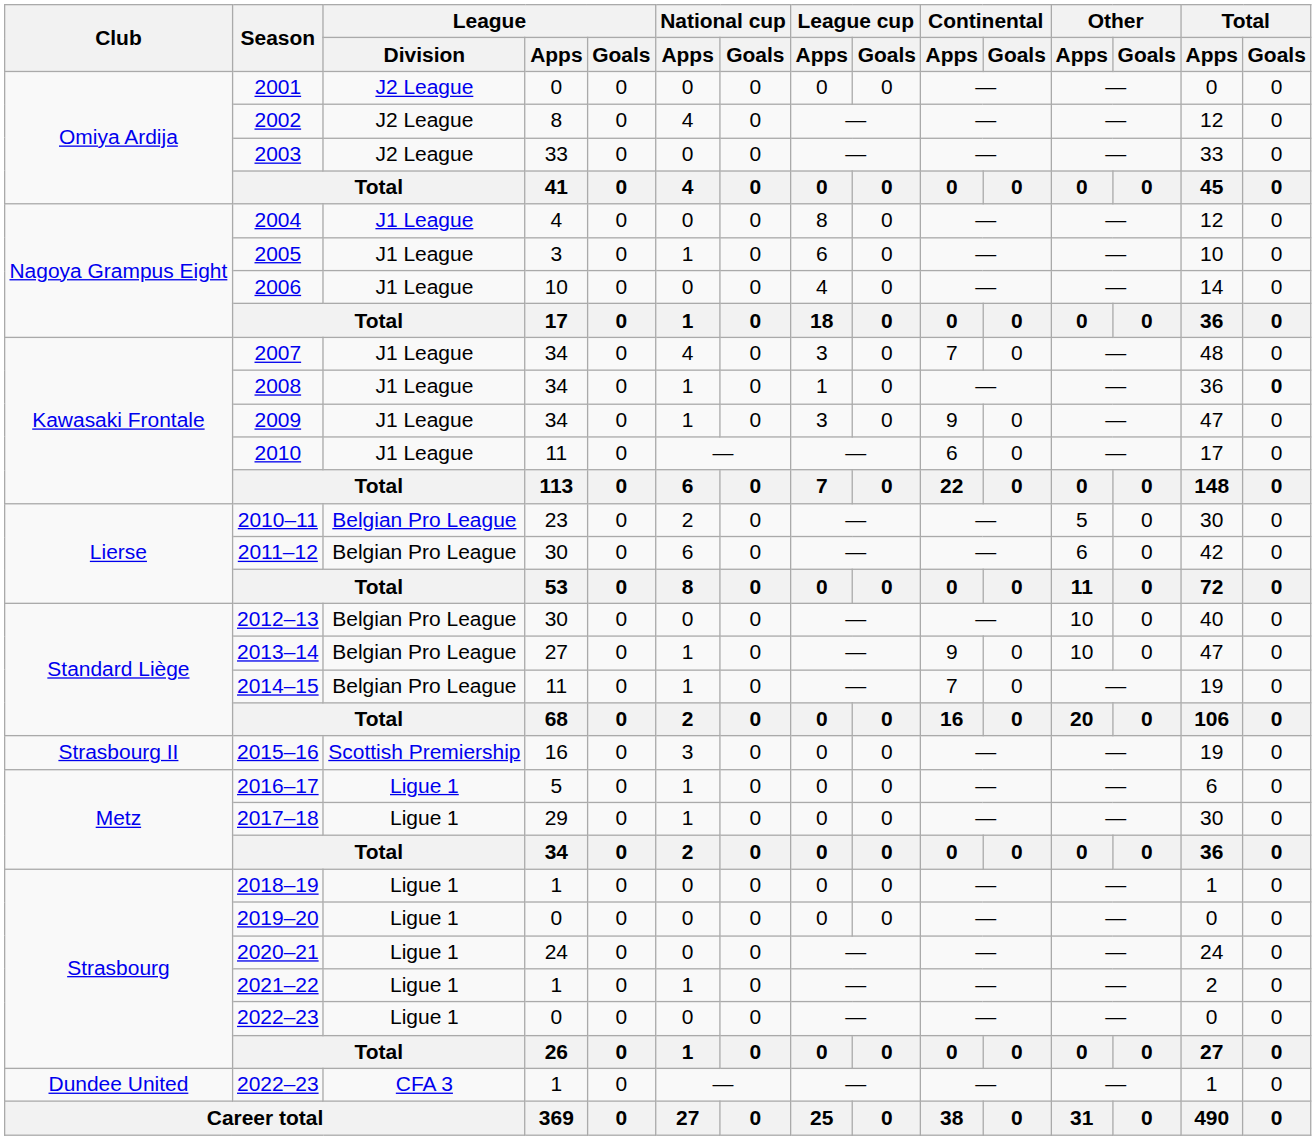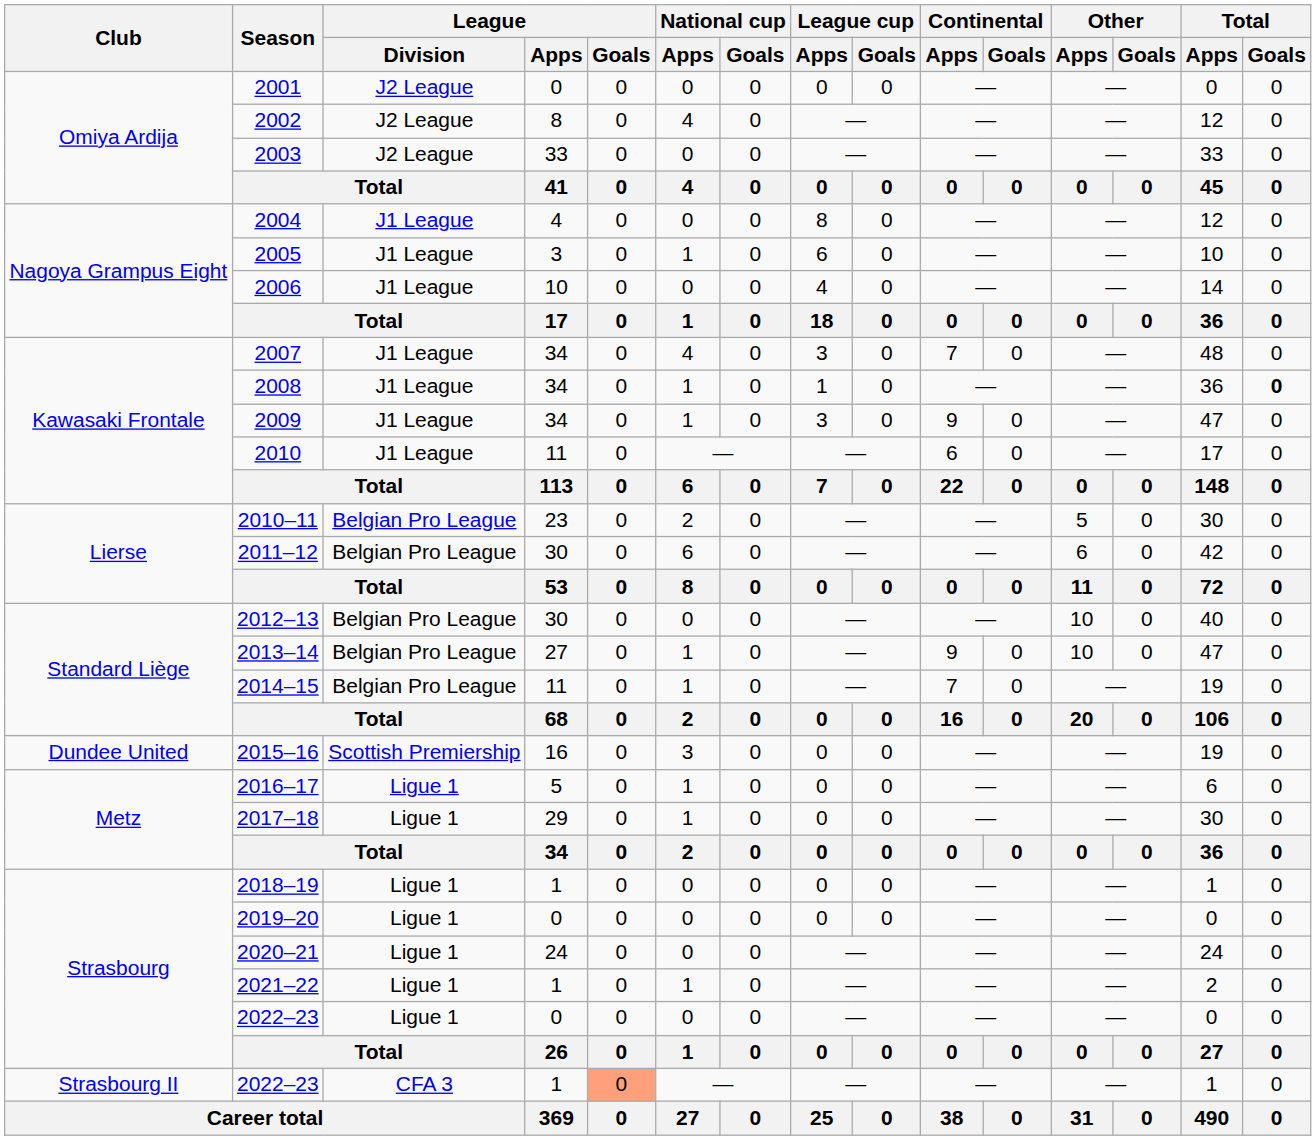 <table class="wikitable" style="text-align: center;">
 <tr>
 <th rowspan="2">Club</th>
 <th rowspan="2">Season</th>
 <th colspan="3">League</th>
 <th colspan="2">National cup</th>
 <th colspan="2">League cup</th>
 <th colspan="2">Continental</th>
 <th colspan="2">Other</th>
 <th colspan="2">Total</th>
 </tr>
 <tr>
 <th>Division</th>
 <th>Apps</th>
 <th>Goals</th>
 <th>Apps</th>
 <th>Goals</th>
 <th>Apps</th>
 <th>Goals</th>
 <th>Apps</th>
 <th>Goals</th>
 <th>Apps</th>
 <th>Goals</th>
 <th>Apps</th>
 <th>Goals</th>
 </tr>
 <tr>
 <td rowspan="4"><a href='#'>Omiya Ardija</a></td>
 <td><a href='#'>2001</a></td>
 <td><a href='#'>J2 League</a></td>
 <td>0</td>
 <td>0</td>
 <td>0</td>
 <td>0</td>
 <td>0</td>
 <td>0</td>
 <td colspan="2">—</td>
 <td colspan="2">—</td>
 <td>0</td>
 <td>0</td>
 </tr>
 <tr>
 <td><a href='#'>2002</a></td>
 <td>J2 League</td>
 <td>8</td>
 <td>0</td>
 <td>4</td>
 <td>0</td>
 <td colspan="2">—</td>
 <td colspan="2">—</td>
 <td colspan="2">—</td>
 <td>12</td>
 <td>0</td>
 </tr>
 <tr>
 <td><a href='#'>2003</a></td>
 <td>J2 League</td>
 <td>33</td>
 <td>0</td>
 <td>0</td>
 <td>0</td>
 <td colspan="2">—</td>
 <td colspan="2">—</td>
 <td colspan="2">—</td>
 <td>33</td>
 <td>0</td>
 </tr>
 <tr>
 <th colspan="2">Total</th>
 <th>41</th>
 <th>0</th>
 <th>4</th>
 <th>0</th>
 <th>0</th>
 <th>0</th>
 <th>0</th>
 <th>0</th>
 <th>0</th>
 <th>0</th>
 <th>45</th>
 <th>0</th>
 </tr>
 <tr>
 <td rowspan="4"><a href='#'>Nagoya Grampus Eight</a></td>
 <td><a href='#'>2004</a></td>
 <td><a href='#'>J1 League</a></td>
 <td>4</td>
 <td>0</td>
 <td>0</td>
 <td>0</td>
 <td>8</td>
 <td>0</td>
 <td colspan="2">—</td>
 <td colspan="2">—</td>
 <td>12</td>
 <td>0</td>
 </tr>
 <tr>
 <td><a href='#'>2005</a></td>
 <td>J1 League</td>
 <td>3</td>
 <td>0</td>
 <td>1</td>
 <td>0</td>
 <td>6</td>
 <td>0</td>
 <td colspan="2">—</td>
 <td colspan="2">—</td>
 <td>10</td>
 <td>0</td>
 </tr>
 <tr>
 <td><a href='#'>2006</a></td>
 <td>J1 League</td>
 <td>10</td>
 <td>0</td>
 <td>0</td>
 <td>0</td>
 <td>4</td>
 <td>0</td>
 <td colspan="2">—</td>
 <td colspan="2">—</td>
 <td>14</td>
 <td>0</td>
 </tr>
 <tr>
 <th colspan="2">Total</th>
 <th>17</th>
 <th>0</th>
 <th>1</th>
 <th>0</th>
 <th>18</th>
 <th>0</th>
 <th>0</th>
 <th>0</th>
 <th>0</th>
 <th>0</th>
 <th>36</th>
 <th>0</th>
 </tr>
 <tr>
 <td rowspan="5"><a href='#'>Kawasaki Frontale</a></td>
 <td><a href='#'>2007</a></td>
 <td>J1 League</td>
 <td>34</td>
 <td>0</td>
 <td>4</td>
 <td>0</td>
 <td>3</td>
 <td>0</td>
 <td>7</td>
 <td>0</td>
 <td colspan="2">—</td>
 <td>48</td>
 <td>0</td>
 </tr>
 <tr>
 <td><a href='#'>2008</a></td>
 <td>J1 League</td>
 <td>34</td>
 <td>0</td>
 <td>1</td>
 <td>0</td>
 <td>1</td>
 <td>0</td>
 <td colspan="2">—</td>
 <td colspan="2">—</td>
 <td>36</td>
 <td><strong>0</strong></td>
 </tr>
 <tr>
 <td><a href='#'>2009</a></td>
 <td>J1 League</td>
 <td>34</td>
 <td>0</td>
 <td>1</td>
 <td>0</td>
 <td>3</td>
 <td>0</td>
 <td>9</td>
 <td>0</td>
 <td colspan="2">—</td>
 <td>47</td>
 <td>0</td>
 </tr>
 <tr>
 <td><a href='#'>2010</a></td>
 <td>J1 League</td>
 <td>11</td>
 <td>0</td>
 <td colspan="2">—</td>
 <td colspan="2">—</td>
 <td>6</td>
 <td>0</td>
 <td colspan="2">—</td>
 <td>17</td>
 <td>0</td>
 </tr>
 <tr>
 <th colspan="2">Total</th>
 <th>113</th>
 <th>0</th>
 <th>6</th>
 <th>0</th>
 <th>7</th>
 <th>0</th>
 <th>22</th>
 <th>0</th>
 <th>0</th>
 <th>0</th>
 <th>148</th>
 <th>0</th>
 </tr>
 <tr>
 <td rowspan="3"><a href='#'>Lierse</a></td>
 <td><a href='#'>2010–11</a></td>
 <td><a href='#'>Belgian Pro League</a></td>
 <td>23</td>
 <td>0</td>
 <td>2</td>
 <td>0</td>
 <td colspan="2">—</td>
 <td colspan="2">—</td>
 <td>5</td>
 <td>0</td>
 <td>30</td>
 <td>0</td>
 </tr>
 <tr>
 <td><a href='#'>2011–12</a></td>
 <td>Belgian Pro League</td>
 <td>30</td>
 <td>0</td>
 <td>6</td>
 <td>0</td>
 <td colspan="2">—</td>
 <td colspan="2">—</td>
 <td>6</td>
 <td>0</td>
 <td>42</td>
 <td>0</td>
 </tr>
 <tr>
 <th colspan="2">Total</th>
 <th>53</th>
 <th>0</th>
 <th>8</th>
 <th>0</th>
 <th>0</th>
 <th>0</th>
 <th>0</th>
 <th>0</th>
 <th>11</th>
 <th>0</th>
 <th>72</th>
 <th>0</th>
 </tr>
 <tr>
 <td rowspan="4"><a href='#'>Standard Liège</a></td>
 <td><a href='#'>2012–13</a></td>
 <td>Belgian Pro League</td>
 <td>30</td>
 <td>0</td>
 <td>0</td>
 <td>0</td>
 <td colspan="2">—</td>
 <td colspan="2">—</td>
 <td>10</td>
 <td>0</td>
 <td>40</td>
 <td>0</td>
 </tr>
 <tr>
 <td><a href='#'>2013–14</a></td>
 <td>Belgian Pro League</td>
 <td>27</td>
 <td>0</td>
 <td>1</td>
 <td>0</td>
 <td colspan="2">—</td>
 <td>9</td>
 <td>0</td>
 <td>10</td>
 <td>0</td>
 <td>47</td>
 <td>0</td>
 </tr>
 <tr>
 <td><a href='#'>2014–15</a></td>
 <td>Belgian Pro League</td>
 <td>11</td>
 <td>0</td>
 <td>1</td>
 <td>0</td>
 <td colspan="2">—</td>
 <td>7</td>
 <td>0</td>
 <td colspan="2">—</td>
 <td>19</td>
 <td>0</td>
 </tr>
 <tr>
 <th colspan="2">Total</th>
 <th>68</th>
 <th>0</th>
 <th>2</th>
 <th>0</th>
 <th>0</th>
 <th>0</th>
 <th>16</th>
 <th>0</th>
 <th>20</th>
 <th>0</th>
 <th>106</th>
 <th>0</th>
 </tr>
 <tr>
-<td><a href='#'>Strasbourg II</a></td>
+<td><a href='#'>Dundee United</a></td>
 <td><a href='#'>2015–16</a></td>
 <td><a href='#'>Scottish Premiership</a></td>
 <td>16</td>
 <td>0</td>
 <td>3</td>
 <td>0</td>
 <td>0</td>
 <td>0</td>
 <td colspan="2">—</td>
 <td colspan="2">—</td>
 <td>19</td>
 <td>0</td>
 </tr>
 <tr>
 <td rowspan="3"><a href='#'>Metz</a></td>
 <td><a href='#'>2016–17</a></td>
 <td><a href='#'>Ligue 1</a></td>
 <td>5</td>
 <td>0</td>
 <td>1</td>
 <td>0</td>
 <td>0</td>
 <td>0</td>
 <td colspan="2">—</td>
 <td colspan="2">—</td>
 <td>6</td>
 <td>0</td>
 </tr>
 <tr>
 <td><a href='#'>2017–18</a></td>
 <td>Ligue 1</td>
 <td>29</td>
 <td>0</td>
 <td>1</td>
 <td>0</td>
 <td>0</td>
 <td>0</td>
 <td colspan="2">—</td>
 <td colspan="2">—</td>
 <td>30</td>
 <td>0</td>
 </tr>
 <tr>
 <th colspan="2">Total</th>
 <th>34</th>
 <th>0</th>
 <th>2</th>
 <th>0</th>
 <th>0</th>
 <th>0</th>
 <th>0</th>
 <th>0</th>
 <th>0</th>
 <th>0</th>
 <th>36</th>
 <th>0</th>
 </tr>
 <tr>
 <td rowspan="6"><a href='#'>Strasbourg</a></td>
 <td><a href='#'>2018–19</a></td>
 <td>Ligue 1</td>
 <td>1</td>
 <td>0</td>
 <td>0</td>
 <td>0</td>
 <td>0</td>
 <td>0</td>
 <td colspan="2">—</td>
 <td colspan="2">—</td>
 <td>1</td>
 <td>0</td>
 </tr>
 <tr>
 <td><a href='#'>2019–20</a></td>
 <td>Ligue 1</td>
 <td>0</td>
 <td>0</td>
 <td>0</td>
 <td>0</td>
 <td>0</td>
 <td>0</td>
 <td colspan="2">—</td>
 <td colspan="2">—</td>
 <td>0</td>
 <td>0</td>
 </tr>
 <tr>
 <td><a href='#'>2020–21</a></td>
 <td>Ligue 1</td>
 <td>24</td>
 <td>0</td>
 <td>0</td>
 <td>0</td>
 <td colspan="2">—</td>
 <td colspan="2">—</td>
 <td colspan="2">—</td>
 <td>24</td>
 <td>0</td>
 </tr>
 <tr>
 <td><a href='#'>2021–22</a></td>
 <td>Ligue 1</td>
 <td>1</td>
 <td>0</td>
 <td>1</td>
 <td>0</td>
 <td colspan="2">—</td>
 <td colspan="2">—</td>
 <td colspan="2">—</td>
 <td>2</td>
 <td>0</td>
 </tr>
 <tr>
 <td><a href='#'>2022–23</a></td>
 <td>Ligue 1</td>
 <td>0</td>
 <td>0</td>
 <td>0</td>
 <td>0</td>
 <td colspan="2">—</td>
 <td colspan="2">—</td>
 <td colspan="2">—</td>
 <td>0</td>
 <td>0</td>
 </tr>
 <tr>
 <th colspan="2">Total</th>
 <th>26</th>
 <th>0</th>
 <th>1</th>
 <th>0</th>
 <th>0</th>
 <th>0</th>
 <th>0</th>
 <th>0</th>
 <th>0</th>
 <th>0</th>
 <th>27</th>
 <th>0</th>
 </tr>
 <tr>
-<td><a href='#'>Dundee United</a></td>
+<td><a href='#'>Strasbourg II</a></td>
 <td><a href='#'>2022–23</a></td>
 <td><a href='#'>CFA 3</a></td>
 <td>1</td>
-<td>0</td>
+<td style="background: lightsalmon;">0</td>
 <td colspan="2">—</td>
 <td colspan="2">—</td>
 <td colspan="2">—</td>
 <td colspan="2">—</td>
 <td>1</td>
 <td>0</td>
 </tr>
 <tr>
 <th colspan="3">Career total</th>
 <th>369</th>
 <th>0</th>
 <th>27</th>
 <th>0</th>
 <th>25</th>
 <th>0</th>
 <th>38</th>
 <th>0</th>
 <th>31</th>
 <th>0</th>
 <th>490</th>
 <th>0</th>
 </tr>
 </table>
